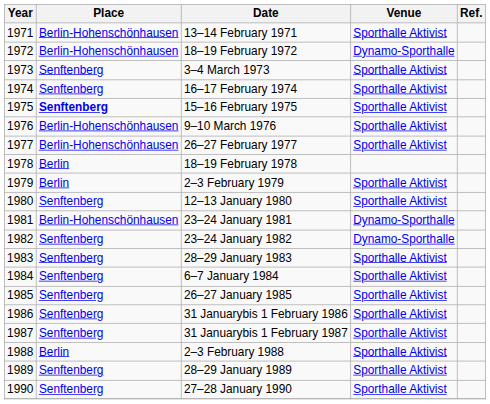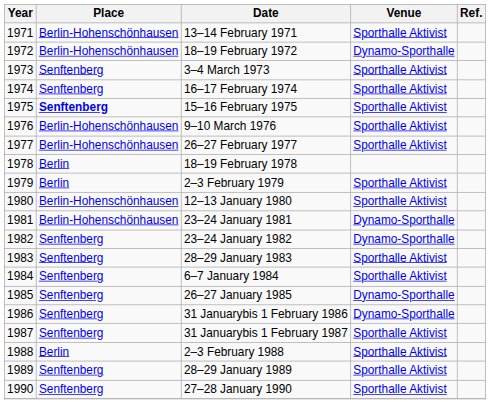 <table class="wikitable zebra mw-datatable">
 <tr>
 <th>Year</th>
 <th>Place</th>
 <th>Date</th>
 <th>Venue</th>
 <th>Ref.</th>
 </tr>
 <tr>
 <td style="text-align:center">1971</td>
 <td><a href='#'>Berlin-Hohenschönhausen</a></td>
 <td>13–14 February 1971</td>
 <td><a href='#'>Sporthalle Aktivist</a></td>
 <td> </td>
 </tr>
 <tr>
 <td style="text-align:center">1972</td>
 <td><a href='#'>Berlin-Hohenschönhausen</a></td>
 <td>18–19 February 1972</td>
 <td><a href='#'>Dynamo-Sporthalle</a></td>
 <td></td>
 </tr>
 <tr>
 <td style="text-align:center">1973</td>
 <td><a href='#'>Senftenberg</a></td>
 <td>3–4 March 1973</td>
 <td><a href='#'>Sporthalle Aktivist</a></td>
 <td></td>
 </tr>
 <tr>
 <td style="text-align:center">1974</td>
 <td><a href='#'>Senftenberg</a></td>
 <td>16–17 February 1974</td>
 <td><a href='#'>Sporthalle Aktivist</a></td>
 <td> </td>
 </tr>
 <tr>
 <td style="text-align:center">1975</td>
 <td><strong><a href='#'>Senftenberg</a></strong></td>
 <td>15–16 February 1975</td>
 <td><a href='#'>Sporthalle Aktivist</a></td>
 <td> </td>
 </tr>
 <tr>
 <td style="text-align:center">1976</td>
 <td><a href='#'>Berlin-Hohenschönhausen</a></td>
 <td>9–10 March 1976</td>
 <td><a href='#'>Sporthalle Aktivist</a></td>
 <td> </td>
 </tr>
 <tr>
 <td style="text-align:center">1977</td>
 <td><a href='#'>Berlin-Hohenschönhausen</a></td>
 <td>26–27 February 1977</td>
 <td><a href='#'>Sporthalle Aktivist</a></td>
 <td> </td>
 </tr>
 <tr>
 <td style="text-align:center">1978</td>
 <td><a href='#'>Berlin</a></td>
 <td>18–19 February 1978</td>
 <td></td>
 <td> </td>
 </tr>
 <tr>
 <td style="text-align:center">1979</td>
 <td><a href='#'>Berlin</a></td>
 <td>2–3 February 1979</td>
 <td><a href='#'>Sporthalle Aktivist</a></td>
 <td> </td>
 </tr>
 <tr>
 <td style="text-align:center">1980</td>
-<td><a href='#'>Senftenberg</a></td>
+<td><a href='#'>Berlin-Hohenschönhausen</a></td>
 <td>12–13 January 1980</td>
 <td><a href='#'>Sporthalle Aktivist</a></td>
 <td> </td>
 </tr>
 <tr>
 <td style="text-align:center">1981</td>
 <td><a href='#'>Berlin-Hohenschönhausen</a></td>
 <td>23–24 January 1981</td>
 <td><a href='#'>Dynamo-Sporthalle</a></td>
 <td> </td>
 </tr>
 <tr>
 <td style="text-align:center">1982</td>
 <td><a href='#'>Senftenberg</a></td>
 <td>23–24 January 1982</td>
 <td><a href='#'>Dynamo-Sporthalle</a></td>
 <td> </td>
 </tr>
 <tr>
 <td style="text-align:center">1983</td>
 <td><a href='#'>Senftenberg</a></td>
 <td>28–29 January 1983</td>
 <td><a href='#'>Sporthalle Aktivist</a></td>
 <td> </td>
 </tr>
 <tr>
 <td style="text-align:center">1984</td>
 <td><a href='#'>Senftenberg</a></td>
 <td>6–7 January 1984</td>
 <td><a href='#'>Sporthalle Aktivist</a></td>
 <td> </td>
 </tr>
 <tr>
 <td style="text-align:center">1985</td>
 <td><a href='#'>Senftenberg</a></td>
 <td>26–27 January 1985</td>
-<td><a href='#'>Sporthalle Aktivist</a></td>
+<td><a href='#'>Dynamo-Sporthalle</a></td>
 <td> </td>
 </tr>
 <tr>
 <td style="text-align:center">1986</td>
 <td><a href='#'>Senftenberg</a></td>
 <td>31 Januarybis 1 February 1986</td>
-<td><a href='#'>Sporthalle Aktivist</a></td>
+<td><a href='#'>Dynamo-Sporthalle</a></td>
 <td> </td>
 </tr>
 <tr>
 <td style="text-align:center">1987</td>
 <td><a href='#'>Senftenberg</a></td>
 <td>31 Januarybis 1 February 1987</td>
 <td><a href='#'>Sporthalle Aktivist</a></td>
 <td> </td>
 </tr>
 <tr>
 <td style="text-align:center">1988</td>
 <td><a href='#'>Berlin</a></td>
 <td>2–3 February 1988</td>
 <td><a href='#'>Sporthalle Aktivist</a></td>
 <td> </td>
 </tr>
 <tr>
 <td style="text-align:center">1989</td>
 <td><a href='#'>Senftenberg</a></td>
 <td>28–29 January 1989</td>
 <td><a href='#'>Sporthalle Aktivist</a></td>
 <td> </td>
 </tr>
 <tr>
 <td style="text-align:center">1990</td>
 <td><a href='#'>Senftenberg</a></td>
 <td>27–28 January 1990</td>
 <td><a href='#'>Sporthalle Aktivist</a></td>
 <td> </td>
 </tr>
 <tr>
 </tr>
 </table>
